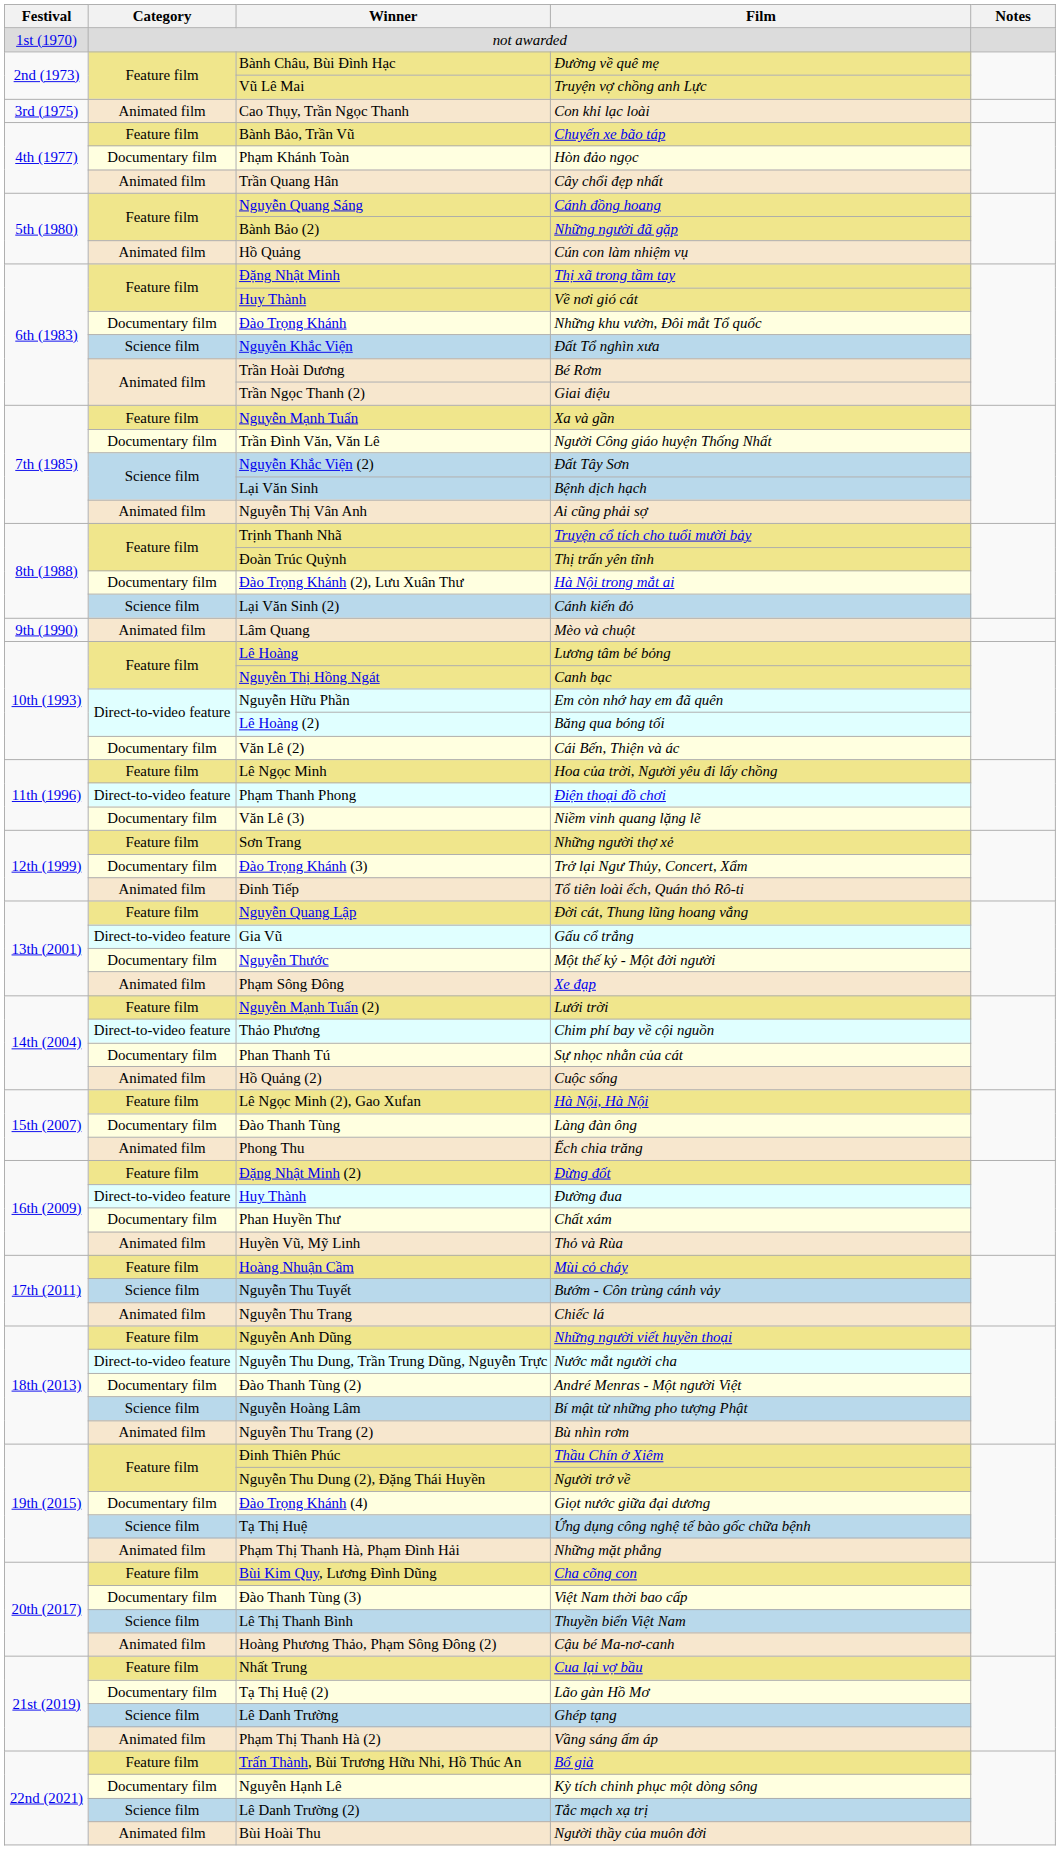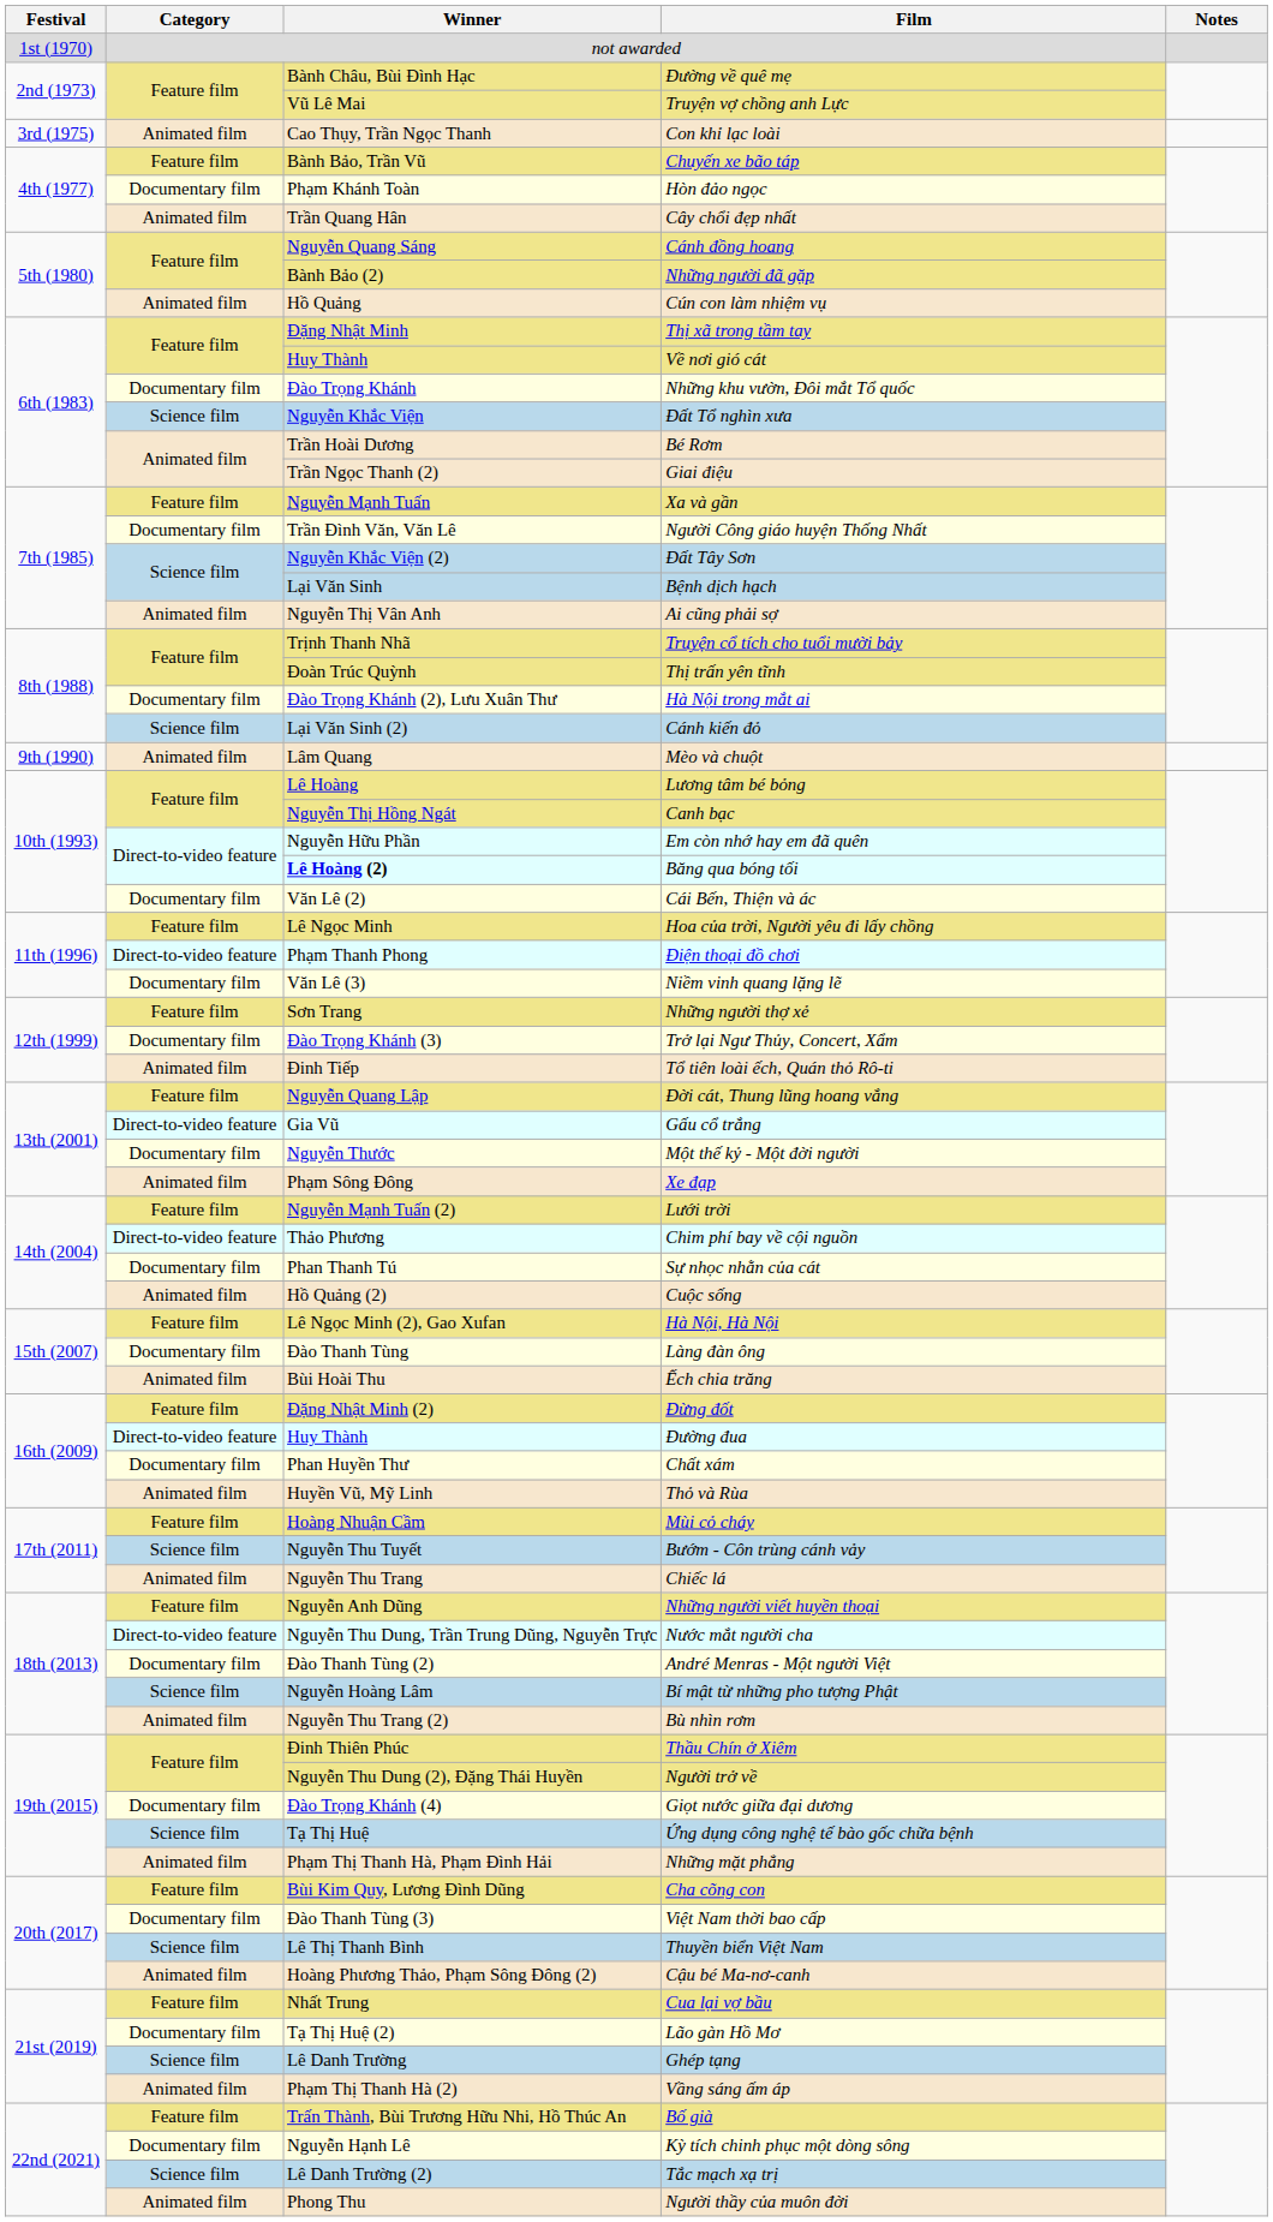 <table class="sortable wikitable">
 <tr>
 <th width="8%">Festival</th>
 <th width="14%">Category</th>
 <th width="30%">Winner</th>
 <th width="40%">Film</th>
 <th width="8%">Notes</th>
 </tr>
 <tr>
 <td align=center style="background:#DCDCDC"><a href='#'>1st (1970)</a></td>
 <td colspan=3 align=center style="background:#DCDCDC"><em>not awarded</em></td>
 <td style="background:#DCDCDC"></td>
 </tr>
 <tr>
 <td align=center rowspan=2><a href='#'>2nd (1973)</a></td>
 <td align=center style="background:#F0E68C" rowspan=2>Feature film</td>
 <td style="background:#F0E68C">Bành Châu, Bùi Đình Hạc</td>
 <td style="background:#F0E68C"><em>Đường về quê mẹ</em></td>
 <td rowspan=2></td>
 </tr>
 <tr>
 <td style="background:#F0E68C">Vũ Lê Mai</td>
 <td style="background:#F0E68C"><em>Truyện vợ chồng anh Lực</em></td>
 </tr>
 <tr>
 <td align=center><a href='#'>3rd (1975)</a></td>
 <td align=center style="background:#F7E7CE">Animated film</td>
 <td style="background:#F7E7CE">Cao Thụy, Trần Ngọc Thanh</td>
 <td style="background:#F7E7CE"><em>Con khỉ lạc loài</em></td>
 <td></td>
 </tr>
 <tr>
 <td align=center rowspan=3><a href='#'>4th (1977)</a></td>
 <td align=center style="background:#F0E68C">Feature film</td>
 <td style="background:#F0E68C">Bành Bảo, Trần Vũ</td>
 <td style="background:#F0E68C"><em><a href='#'>Chuyến xe bão táp</a></em></td>
 <td rowspan=3></td>
 </tr>
 <tr>
 <td align=center style="background:#FFFFE0">Documentary film</td>
 <td style="background:#FFFFE0">Phạm Khánh Toàn</td>
 <td style="background:#FFFFE0"><em>Hòn đảo ngọc</em></td>
 </tr>
 <tr>
 <td align=center style="background:#F7E7CE">Animated film</td>
 <td style="background:#F7E7CE">Trần Quang Hân</td>
 <td style="background:#F7E7CE"><em>Cây chổi đẹp nhất</em></td>
 </tr>
 <tr>
 <td align=center rowspan=3><a href='#'>5th (1980)</a></td>
 <td align=center style="background:#F0E68C" rowspan=2>Feature film</td>
 <td style="background:#F0E68C"><a href='#'>Nguyễn Quang Sáng</a></td>
 <td style="background:#F0E68C"><em><a href='#'>Cánh đồng hoang</a></em></td>
 <td rowspan=3></td>
 </tr>
 <tr>
 <td style="background:#F0E68C">Bành Bảo (2)</td>
 <td style="background:#F0E68C"><em><a href='#'>Những người đã gặp</a></em></td>
 </tr>
 <tr>
 <td align=center style="background:#F7E7CE">Animated film</td>
 <td style="background:#F7E7CE">Hồ Quảng</td>
 <td style="background:#F7E7CE"><em>Cún con làm nhiệm vụ</em></td>
 </tr>
 <tr>
 <td align=center rowspan=6><a href='#'>6th (1983)</a></td>
 <td align=center style="background:#F0E68C" rowspan=2>Feature film</td>
 <td style="background:#F0E68C"><a href='#'>Đặng Nhật Minh</a></td>
 <td style="background:#F0E68C"><em><a href='#'>Thị xã trong tầm tay</a></em></td>
 <td rowspan=6></td>
 </tr>
 <tr>
 <td style="background:#F0E68C"><a href='#'>Huy Thành</a></td>
 <td style="background:#F0E68C"><em>Về nơi gió cát</em></td>
 </tr>
 <tr>
 <td align=center style="background:#FFFFE0">Documentary film</td>
 <td style="background:#FFFFE0"><a href='#'>Đào Trọng Khánh</a></td>
 <td style="background:#FFFFE0"><em>Những khu vườn</em>, <em>Đôi mắt Tổ quốc</em></td>
 </tr>
 <tr>
 <td align=center style="background:#B9D9EB">Science film</td>
 <td style="background:#B9D9EB"><a href='#'>Nguyễn Khắc Viện</a></td>
 <td style="background:#B9D9EB"><em>Đất Tổ nghìn xưa</em></td>
 </tr>
 <tr>
 <td align=center style="background:#F7E7CE" rowspan=2>Animated film</td>
 <td style="background:#F7E7CE">Trần Hoài Dương</td>
 <td style="background:#F7E7CE"><em>Bé Rơm</em></td>
 </tr>
 <tr>
 <td style="background:#F7E7CE">Trần Ngọc Thanh (2)</td>
 <td style="background:#F7E7CE"><em>Giai điệu</em></td>
 </tr>
 <tr>
 <td align=center rowspan=5><a href='#'>7th (1985)</a></td>
 <td align=center style="background:#F0E68C">Feature film</td>
 <td style="background:#F0E68C"><a href='#'>Nguyễn Mạnh Tuấn</a></td>
 <td style="background:#F0E68C"><em>Xa và gần</em></td>
 <td rowspan=5></td>
 </tr>
 <tr>
 <td align=center style="background:#FFFFE0">Documentary film</td>
 <td style="background:#FFFFE0">Trần Đình Văn, Văn Lê</td>
 <td style="background:#FFFFE0"><em>Người Công giáo huyện Thống Nhất</em></td>
 </tr>
 <tr>
 <td align=center rowspan=2 style="background:#B9D9EB">Science film</td>
 <td style="background:#B9D9EB"><a href='#'>Nguyễn Khắc Viện</a> (2)</td>
 <td style="background:#B9D9EB"><em>Đất Tây Sơn</em></td>
 </tr>
 <tr>
 <td style="background:#B9D9EB">Lại Văn Sinh</td>
 <td style="background:#B9D9EB"><em>Bệnh dịch hạch</em></td>
 </tr>
 <tr>
 <td align=center style="background:#F7E7CE">Animated film</td>
 <td style="background:#F7E7CE">Nguyễn Thị Vân Anh</td>
 <td style="background:#F7E7CE"><em>Ai cũng phải sợ</em></td>
 </tr>
 <tr>
 <td align=center rowspan=4><a href='#'>8th (1988)</a></td>
 <td align=center rowspan=2 style="background:#F0E68C">Feature film</td>
 <td style="background:#F0E68C">Trịnh Thanh Nhã</td>
 <td style="background:#F0E68C"><em><a href='#'>Truyện cổ tích cho tuổi mười bảy</a></em></td>
 <td rowspan=4></td>
 </tr>
 <tr>
 <td style="background:#F0E68C">Đoàn Trúc Quỳnh</td>
 <td style="background:#F0E68C"><em>Thị trấn yên tĩnh</em></td>
 </tr>
 <tr>
 <td align=center style="background:#FFFFE0">Documentary film</td>
 <td style="background:#FFFFE0"><a href='#'>Đào Trọng Khánh</a> (2), Lưu Xuân Thư</td>
 <td style="background:#FFFFE0"><em><a href='#'>Hà Nội trong mắt ai</a></em></td>
 </tr>
 <tr>
 <td align=center style="background:#B9D9EB">Science film</td>
 <td style="background:#B9D9EB">Lại Văn Sinh (2)</td>
 <td style="background:#B9D9EB"><em>Cánh kiến đỏ</em></td>
 </tr>
 <tr>
 <td align=center><a href='#'>9th (1990)</a></td>
 <td align=center style="background:#F7E7CE">Animated film</td>
 <td style="background:#F7E7CE">Lâm Quang</td>
 <td style="background:#F7E7CE"><em>Mèo và chuột</em></td>
 <td></td>
 </tr>
 <tr>
 <td align=center rowspan=5><a href='#'>10th (1993)</a></td>
 <td align=center rowspan=2 style="background:#F0E68C">Feature film</td>
 <td style="background:#F0E68C"><a href='#'>Lê Hoàng</a></td>
 <td style="background:#F0E68C"><em>Lương tâm bé bỏng</em></td>
 <td rowspan=5></td>
 </tr>
 <tr>
 <td style="background:#F0E68C"><a href='#'>Nguyễn Thị Hồng Ngát</a></td>
 <td style="background:#F0E68C"><em>Canh bạc</em></td>
 </tr>
 <tr>
 <td align=center rowspan=2 style="background:#E0FFFF">Direct-to-video feature</td>
 <td style="background:#E0FFFF">Nguyễn Hữu Phần</td>
 <td style="background:#E0FFFF"><em>Em còn nhớ hay em đã quên</em></td>
 </tr>
 <tr>
-<td style="background:#E0FFFF"><a href='#'>Lê Hoàng</a> (2)</td>
+<td style="background:#E0FFFF"><strong><a href='#'>Lê Hoàng</a> (2)</strong></td>
 <td style="background:#E0FFFF"><em>Băng qua bóng tối</em></td>
 </tr>
 <tr>
 <td align=center style="background:#FFFFE0">Documentary film</td>
 <td style="background:#FFFFE0">Văn Lê (2)</td>
 <td style="background:#FFFFE0"><em>Cái Bến</em>, <em>Thiện và ác</em></td>
 </tr>
 <tr>
 <td align=center rowspan=3><a href='#'>11th (1996)</a></td>
 <td align=center style="background:#F0E68C">Feature film</td>
 <td style="background:#F0E68C">Lê Ngọc Minh</td>
 <td style="background:#F0E68C"><em>Hoa của trời</em>, <em>Người yêu đi lấy chồng</em></td>
 <td rowspan=3></td>
 </tr>
 <tr>
 <td align=center style="background:#E0FFFF">Direct-to-video feature</td>
 <td style="background:#E0FFFF">Phạm Thanh Phong</td>
 <td style="background:#E0FFFF"><em><a href='#'>Điện thoại đồ chơi</a></em></td>
 </tr>
 <tr>
 <td align=center style="background:#FFFFE0">Documentary film</td>
 <td style="background:#FFFFE0">Văn Lê (3)</td>
 <td style="background:#FFFFE0"><em>Niềm vinh quang lặng lẽ</em></td>
 </tr>
 <tr>
 <td align=center rowspan=3><a href='#'>12th (1999)</a></td>
 <td align=center style="background:#F0E68C">Feature film</td>
 <td style="background:#F0E68C">Sơn Trang</td>
 <td style="background:#F0E68C"><em>Những người thợ xẻ</em></td>
 <td rowspan=3></td>
 </tr>
 <tr>
 <td align=center style="background:#FFFFE0">Documentary film</td>
 <td style="background:#FFFFE0"><a href='#'>Đào Trọng Khánh</a> (3)</td>
 <td style="background:#FFFFE0"><em>Trở lại Ngư Thủy</em>, <em>Concert</em>, <em>Xẩm</em></td>
 </tr>
 <tr>
 <td align=center style="background:#F7E7CE">Animated film</td>
 <td style="background:#F7E7CE">Đinh Tiếp</td>
 <td style="background:#F7E7CE"><em>Tổ tiên loài ếch</em>, <em>Quán thỏ Rô-ti</em></td>
 </tr>
 <tr>
 <td align=center rowspan=4><a href='#'>13th (2001)</a></td>
 <td align=center style="background:#F0E68C">Feature film</td>
 <td style="background:#F0E68C"><a href='#'>Nguyễn Quang Lập</a></td>
 <td style="background:#F0E68C"><em>Đời cát</em>, <em>Thung lũng hoang vắng</em></td>
 <td rowspan=4></td>
 </tr>
 <tr>
 <td align=center style="background:#E0FFFF">Direct-to-video feature</td>
 <td style="background:#E0FFFF">Gia Vũ</td>
 <td style="background:#E0FFFF"><em>Gấu cổ trắng</em></td>
 </tr>
 <tr>
 <td align=center style="background:#FFFFE0">Documentary film</td>
 <td style="background:#FFFFE0"><a href='#'>Nguyễn Thước</a></td>
 <td style="background:#FFFFE0"><em>Một thế kỷ - Một đời người</em></td>
 </tr>
 <tr>
 <td align=center style="background:#F7E7CE">Animated film</td>
 <td style="background:#F7E7CE">Phạm Sông Đông</td>
 <td style="background:#F7E7CE"><em><a href='#'>Xe đạp</a></em></td>
 </tr>
 <tr>
 <td align=center rowspan=4><a href='#'>14th (2004)</a></td>
 <td align=center style="background:#F0E68C">Feature film</td>
 <td style="background:#F0E68C"><a href='#'>Nguyễn Mạnh Tuấn</a> (2)</td>
 <td style="background:#F0E68C"><em>Lưới trời</em></td>
 <td rowspan=4></td>
 </tr>
 <tr>
 <td align=center style="background:#E0FFFF">Direct-to-video feature</td>
 <td style="background:#E0FFFF">Thảo Phương</td>
 <td style="background:#E0FFFF"><em>Chim phí bay về cội nguồn</em></td>
 </tr>
 <tr>
 <td align=center style="background:#FFFFE0">Documentary film</td>
 <td style="background:#FFFFE0">Phan Thanh Tú</td>
 <td style="background:#FFFFE0"><em>Sự nhọc nhằn của cát</em></td>
 </tr>
 <tr>
 <td align=center style="background:#F7E7CE">Animated film</td>
 <td style="background:#F7E7CE">Hồ Quảng (2)</td>
 <td style="background:#F7E7CE"><em>Cuộc sống</em></td>
 </tr>
 <tr>
 <td align=center rowspan=3><a href='#'>15th (2007)</a></td>
 <td align=center style="background:#F0E68C">Feature film</td>
 <td style="background:#F0E68C">Lê Ngọc Minh (2), Gao Xufan</td>
 <td style="background:#F0E68C"><em><a href='#'>Hà Nội, Hà Nội</a></em></td>
 <td rowspan=3></td>
 </tr>
 <tr>
 <td align=center style="background:#FFFFE0">Documentary film</td>
 <td style="background:#FFFFE0">Đào Thanh Tùng</td>
 <td style="background:#FFFFE0"><em>Làng đàn ông</em></td>
 </tr>
 <tr>
 <td align=center style="background:#F7E7CE">Animated film</td>
-<td style="background:#F7E7CE">Phong Thu</td>
+<td style="background:#F7E7CE">Bùi Hoài Thu</td>
 <td style="background:#F7E7CE"><em>Ếch chia trăng</em></td>
 </tr>
 <tr>
 <td align=center rowspan=4><a href='#'>16th (2009)</a></td>
 <td align=center style="background:#F0E68C">Feature film</td>
 <td style="background:#F0E68C"><a href='#'>Đặng Nhật Minh</a> (2)</td>
 <td style="background:#F0E68C"><em><a href='#'>Đừng đốt</a></em></td>
 <td rowspan=4></td>
 </tr>
 <tr>
 <td align=center style="background:#E0FFFF">Direct-to-video feature</td>
 <td style="background:#E0FFFF"><a href='#'>Huy Thành</a></td>
 <td style="background:#E0FFFF"><em>Đường đua</em></td>
 </tr>
 <tr>
 <td align=center style="background:#FFFFE0">Documentary film</td>
 <td style="background:#FFFFE0">Phan Huyền Thư</td>
 <td style="background:#FFFFE0"><em>Chất xám</em></td>
 </tr>
 <tr>
 <td align=center style="background:#F7E7CE">Animated film</td>
 <td style="background:#F7E7CE">Huyền Vũ, Mỹ Linh</td>
 <td style="background:#F7E7CE"><em>Thỏ và Rùa</em></td>
 </tr>
 <tr>
 <td align=center rowspan=3><a href='#'>17th (2011)</a></td>
 <td align=center style="background:#F0E68C">Feature film</td>
 <td style="background:#F0E68C"><a href='#'>Hoàng Nhuận Cầm</a></td>
 <td style="background:#F0E68C"><em><a href='#'>Mùi cỏ cháy</a></em></td>
 <td rowspan=3></td>
 </tr>
 <tr>
 <td align=center style="background:#B9D9EB">Science film</td>
 <td style="background:#B9D9EB">Nguyễn Thu Tuyết</td>
 <td style="background:#B9D9EB"><em>Bướm - Côn trùng cánh vảy</em></td>
 </tr>
 <tr>
 <td align=center style="background:#F7E7CE">Animated film</td>
 <td style="background:#F7E7CE">Nguyễn Thu Trang</td>
 <td style="background:#F7E7CE"><em>Chiếc lá</em></td>
 </tr>
 <tr>
 <td align=center rowspan=5><a href='#'>18th (2013)</a></td>
 <td align=center style="background:#F0E68C">Feature film</td>
 <td style="background:#F0E68C">Nguyễn Anh Dũng</td>
 <td style="background:#F0E68C"><em><a href='#'>Những người viết huyền thoại</a></em></td>
 <td rowspan=5></td>
 </tr>
 <tr>
 <td align=center style="background:#E0FFFF">Direct-to-video feature</td>
 <td style="background:#E0FFFF">Nguyễn Thu Dung, Trần Trung Dũng, Nguyễn Trực</td>
 <td style="background:#E0FFFF"><em>Nước mắt người cha</em></td>
 </tr>
 <tr>
 <td align=center style="background:#FFFFE0">Documentary film</td>
 <td style="background:#FFFFE0">Đào Thanh Tùng (2)</td>
 <td style="background:#FFFFE0"><em>André Menras - Một người Việt</em></td>
 </tr>
 <tr>
 <td align=center style="background:#B9D9EB">Science film</td>
 <td style="background:#B9D9EB">Nguyễn Hoàng Lâm</td>
 <td style="background:#B9D9EB"><em>Bí mật từ những pho tượng Phật</em></td>
 </tr>
 <tr>
 <td align=center style="background:#F7E7CE">Animated film</td>
 <td style="background:#F7E7CE">Nguyễn Thu Trang (2)</td>
 <td style="background:#F7E7CE"><em>Bù nhìn rơm</em></td>
 </tr>
 <tr>
 <td align=center rowspan=5><a href='#'>19th (2015)</a></td>
 <td align=center rowspan=2 style="background:#F0E68C">Feature film</td>
 <td style="background:#F0E68C">Đinh Thiên Phúc</td>
 <td style="background:#F0E68C"><em><a href='#'>Thầu Chín ở Xiêm</a></em></td>
 <td rowspan=5></td>
 </tr>
 <tr>
 <td style="background:#F0E68C">Nguyễn Thu Dung (2), Đặng Thái Huyền</td>
 <td style="background:#F0E68C"><em>Người trở về</em></td>
 </tr>
 <tr>
 <td align=center style="background:#FFFFE0">Documentary film</td>
 <td style="background:#FFFFE0"><a href='#'>Đào Trọng Khánh</a> (4)</td>
 <td style="background:#FFFFE0"><em>Giọt nước giữa đại dương</em></td>
 </tr>
 <tr>
 <td align=center style="background:#B9D9EB">Science film</td>
 <td style="background:#B9D9EB">Tạ Thị Huệ</td>
 <td style="background:#B9D9EB"><em>Ứng dụng công nghệ tế bào gốc chữa bệnh</em></td>
 </tr>
 <tr>
 <td align=center style="background:#F7E7CE">Animated film</td>
 <td style="background:#F7E7CE">Phạm Thị Thanh Hà, Phạm Đình Hải</td>
 <td style="background:#F7E7CE"><em>Những mặt phẳng</em></td>
 </tr>
 <tr>
 <td align=center rowspan=4><a href='#'>20th (2017)</a></td>
 <td align=center style="background:#F0E68C">Feature film</td>
 <td style="background:#F0E68C"><a href='#'>Bùi Kim Quy</a>, Lương Đình Dũng</td>
 <td style="background:#F0E68C"><em><a href='#'>Cha cõng con</a></em></td>
 <td rowspan=4></td>
 </tr>
 <tr>
 <td align=center style="background:#FFFFE0">Documentary film</td>
 <td style="background:#FFFFE0">Đào Thanh Tùng (3)</td>
 <td style="background:#FFFFE0"><em>Việt Nam thời bao cấp</em></td>
 </tr>
 <tr>
 <td align=center style="background:#B9D9EB">Science film</td>
 <td style="background:#B9D9EB">Lê Thị Thanh Bình</td>
 <td style="background:#B9D9EB"><em>Thuyền biển Việt Nam</em></td>
 </tr>
 <tr>
 <td align=center style="background:#F7E7CE">Animated film</td>
 <td style="background:#F7E7CE">Hoàng Phương Thảo, Phạm Sông Đông (2)</td>
 <td style="background:#F7E7CE"><em>Cậu bé Ma-nơ-canh</em></td>
 </tr>
 <tr>
 <td align=center rowspan=4><a href='#'>21st (2019)</a></td>
 <td align=center style="background:#F0E68C">Feature film</td>
 <td style="background:#F0E68C">Nhất Trung</td>
 <td style="background:#F0E68C"><em><a href='#'>Cua lại vợ bầu</a></em></td>
 <td rowspan=4></td>
 </tr>
 <tr>
 <td align=center style="background:#FFFFE0">Documentary film</td>
 <td style="background:#FFFFE0">Tạ Thị Huệ (2)</td>
 <td style="background:#FFFFE0"><em>Lão gàn Hồ Mơ</em></td>
 </tr>
 <tr>
 <td align=center style="background:#B9D9EB">Science film</td>
 <td style="background:#B9D9EB">Lê Danh Trường</td>
 <td style="background:#B9D9EB"><em>Ghép tạng</em></td>
 </tr>
 <tr>
 <td align=center style="background:#F7E7CE">Animated film</td>
 <td style="background:#F7E7CE">Phạm Thị Thanh Hà (2)</td>
 <td style="background:#F7E7CE"><em>Vầng sáng ấm áp</em></td>
 </tr>
 <tr>
 <td align=center rowspan=4><a href='#'>22nd (2021)</a></td>
 <td align=center style="background:#F0E68C">Feature film</td>
 <td style="background:#F0E68C"><a href='#'>Trấn Thành</a>, Bùi Trương Hữu Nhi, Hồ Thúc An</td>
 <td style="background:#F0E68C"><em><a href='#'>Bố già</a></em></td>
 <td rowspan=4></td>
 </tr>
 <tr>
 <td align=center style="background:#FFFFE0">Documentary film</td>
 <td style="background:#FFFFE0">Nguyễn Hạnh Lê</td>
 <td style="background:#FFFFE0"><em>Kỳ tích chinh phục một dòng sông</em></td>
 </tr>
 <tr>
 <td align=center style="background:#B9D9EB">Science film</td>
 <td style="background:#B9D9EB">Lê Danh Trường (2)</td>
 <td style="background:#B9D9EB"><em>Tắc mạch xạ trị</em></td>
 </tr>
 <tr>
 <td align=center style="background:#F7E7CE">Animated film</td>
-<td style="background:#F7E7CE">Bùi Hoài Thu</td>
+<td style="background:#F7E7CE">Phong Thu</td>
 <td style="background:#F7E7CE"><em>Người thầy của muôn đời</em></td>
 </tr>
 </table>
